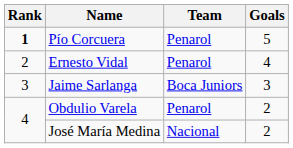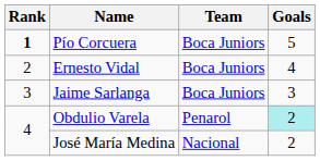 <table class="wikitable" style="text-align: center;">
 <tr>
 <th>Rank</th>
 <th>Name</th>
 <th>Team</th>
 <th>Goals</th>
 </tr>
 <tr>
 <td><strong>1</strong></td>
 <td align="left"> <a href='#'>Pío Corcuera</a></td>
-<td align="left"> <a href='#'>Penarol</a></td>
+<td align="left"> <a href='#'>Boca Juniors</a></td>
 <td>5</td>
 </tr>
 <tr>
 <td>2</td>
 <td align="left"> <a href='#'>Ernesto Vidal</a></td>
-<td align="left"> <a href='#'>Penarol</a></td>
+<td align="left"> <a href='#'>Boca Juniors</a></td>
 <td>4</td>
 </tr>
 <tr>
 <td>3</td>
 <td align="left"> <a href='#'>Jaime Sarlanga</a></td>
 <td align="left"> <a href='#'>Boca Juniors</a></td>
 <td>3</td>
 </tr>
 <tr>
 <td rowspan="2">4</td>
 <td align="left"> <a href='#'>Obdulio Varela</a></td>
 <td align="left"> <a href='#'>Penarol</a></td>
-<td>2</td>
+<td style="background: paleturquoise;">2</td>
 </tr>
 <tr>
 <td align="left"> José María Medina</td>
 <td align="left"> <a href='#'>Nacional</a></td>
 <td>2</td>
 </tr>
 </table>
